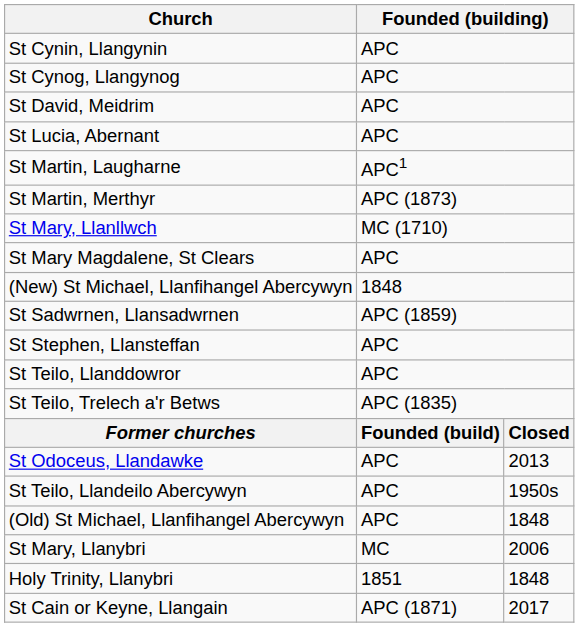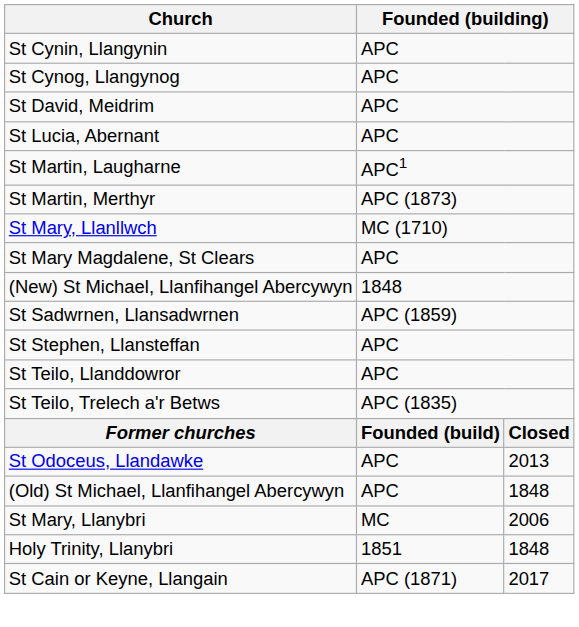 <table class="wikitable">
 <tr>
 <th>Church</th>
 <th colspan="2">Founded (building)</th>
 </tr>
 <tr>
 <td>St Cynin, Llangynin</td>
 <td colspan="2">APC</td>
 </tr>
 <tr>
 <td>St Cynog, Llangynog</td>
 <td colspan="2">APC</td>
 </tr>
 <tr>
 <td>St David, Meidrim</td>
 <td colspan="2">APC</td>
 </tr>
 <tr>
 <td>St Lucia, Abernant</td>
 <td colspan="2">APC</td>
 </tr>
 <tr>
 <td>St Martin, Laugharne</td>
 <td colspan="2">APC<sup>1</sup></td>
 </tr>
 <tr>
 <td>St Martin, Merthyr</td>
 <td colspan="2">APC (1873)</td>
 </tr>
 <tr>
 <td><a href='#'>St Mary, Llanllwch</a></td>
 <td colspan="2">MC (1710)</td>
 </tr>
 <tr>
 <td>St Mary Magdalene, St Clears</td>
 <td colspan="2">APC</td>
 </tr>
 <tr>
 <td>(New) St Michael, Llanfihangel Abercywyn</td>
 <td colspan="2">1848</td>
 </tr>
 <tr>
 <td>St Sadwrnen, Llansadwrnen</td>
 <td colspan="2">APC (1859)</td>
 </tr>
 <tr>
 <td>St Stephen, Llansteffan</td>
 <td colspan="2">APC</td>
 </tr>
 <tr>
 <td>St Teilo, Llanddowror</td>
 <td colspan="2">APC</td>
 </tr>
 <tr>
 <td>St Teilo, Trelech a'r Betws</td>
 <td colspan="2">APC (1835)</td>
 </tr>
 <tr>
 <th><em>Former churches</em></th>
 <th>Founded (build)</th>
 <th>Closed</th>
 </tr>
 <tr>
 <td><a href='#'>St Odoceus, Llandawke</a></td>
 <td>APC</td>
 <td>2013</td>
 </tr>
 <tr>
-<td>St Teilo, Llandeilo Abercywyn</td>
-<td>APC</td>
-<td>1950s</td>
-</tr>
-<tr>
 <td>(Old) St Michael, Llanfihangel Abercywyn</td>
 <td>APC</td>
 <td>1848</td>
 </tr>
 <tr>
 <td>St Mary, Llanybri</td>
 <td>MC</td>
 <td>2006</td>
 </tr>
 <tr>
 <td>Holy Trinity, Llanybri</td>
 <td>1851</td>
 <td>1848</td>
 </tr>
 <tr>
 <td>St Cain or Keyne, Llangain</td>
 <td>APC (1871)</td>
 <td>2017</td>
 </tr>
 </table>
